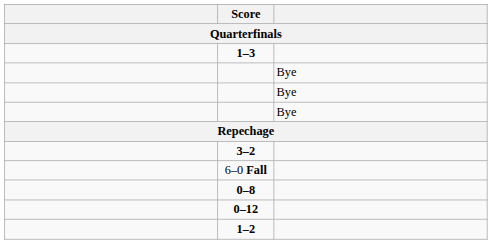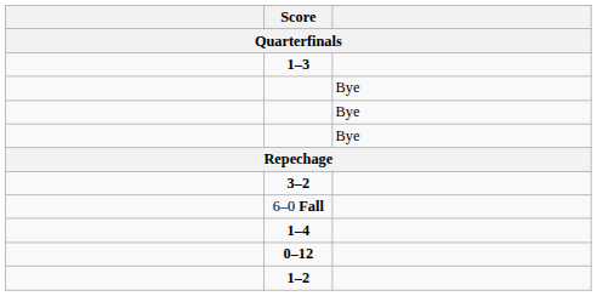 <table class="wikitable" style="text-align: left;">
 <tr>
 <th align="right" width="270"></th>
 <th width="65">Score</th>
 <th align="left" width="270"></th>
 </tr>
 <tr>
 <th colspan="3">Quarterfinals</th>
 </tr>
 <tr>
 <td></td>
 <td align=center><strong>1–3</strong></td>
 <td><strong></strong></td>
 </tr>
 <tr>
 <td><strong></strong></td>
 <td></td>
 <td>Bye</td>
 </tr>
 <tr>
 <td><strong></strong></td>
 <td></td>
 <td>Bye</td>
 </tr>
 <tr>
 <td><strong></strong></td>
 <td></td>
 <td>Bye</td>
 </tr>
 <tr>
 <th colspan="3">Repechage</th>
 </tr>
 <tr>
 <td><strong></strong></td>
 <td align=center><strong>3–2</strong></td>
 <td></td>
 </tr>
 <tr>
 <td><strong></strong></td>
 <td align=center>6–0 <strong>Fall</strong></td>
 <td></td>
 </tr>
 <tr>
 <td></td>
-<td align=center><strong>0–8</strong></td>
+<td align=center><strong>1–4</strong></td>
 <td><strong></strong></td>
 </tr>
 <tr>
 <td></td>
 <td align=center><strong>0–12</strong></td>
 <td><strong></strong></td>
 </tr>
 <tr>
 <td></td>
 <td align=center><strong>1–2</strong></td>
 <td><strong></strong></td>
 </tr>
 </table>
